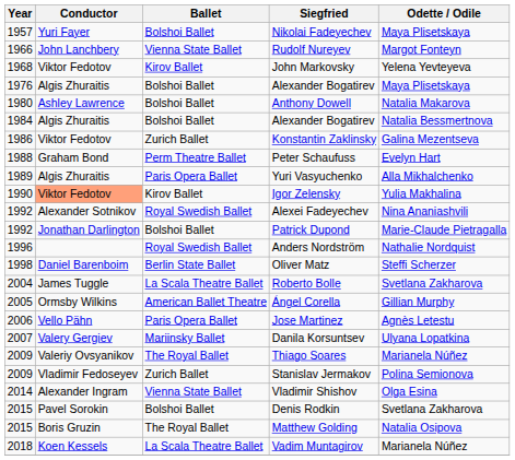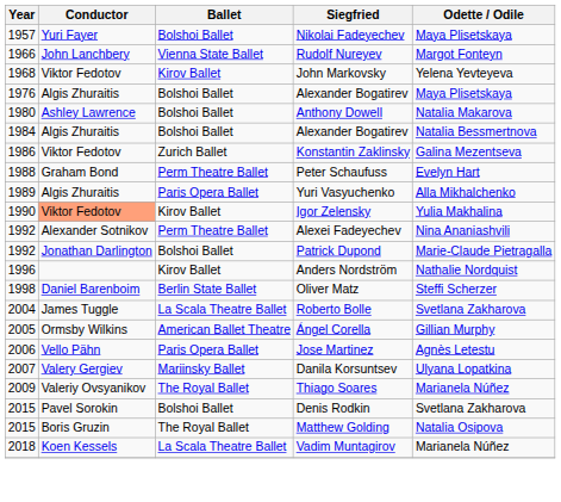 <table class="wikitable">
 <tr>
 <th>Year</th>
 <th>Conductor</th>
 <th>Ballet</th>
 <th>Siegfried</th>
 <th>Odette / Odile</th>
 </tr>
 <tr>
 <td>1957</td>
 <td><a href='#'>Yuri Fayer</a></td>
 <td><a href='#'>Bolshoi Ballet</a></td>
 <td><a href='#'>Nikolai Fadeyechev</a></td>
 <td><a href='#'>Maya Plisetskaya</a></td>
 </tr>
 <tr>
 <td>1966</td>
 <td><a href='#'>John Lanchbery</a></td>
 <td><a href='#'>Vienna State Ballet</a></td>
 <td><a href='#'>Rudolf Nureyev</a></td>
 <td><a href='#'>Margot Fonteyn</a></td>
 </tr>
 <tr>
 <td>1968</td>
 <td>Viktor Fedotov</td>
 <td><a href='#'>Kirov Ballet</a></td>
 <td>John Markovsky</td>
 <td>Yelena Yevteyeva</td>
 </tr>
 <tr>
 <td>1976</td>
 <td>Algis Zhuraitis</td>
 <td>Bolshoi Ballet</td>
 <td>Alexander Bogatirev</td>
 <td><a href='#'>Maya Plisetskaya</a></td>
 </tr>
 <tr>
 <td>1980</td>
 <td><a href='#'>Ashley Lawrence</a></td>
 <td>Bolshoi Ballet</td>
 <td><a href='#'>Anthony Dowell</a></td>
 <td><a href='#'>Natalia Makarova</a></td>
 </tr>
 <tr>
 <td>1984</td>
 <td>Algis Zhuraitis</td>
 <td>Bolshoi Ballet</td>
 <td>Alexander Bogatirev</td>
 <td><a href='#'>Natalia Bessmertnova</a></td>
 </tr>
 <tr>
 <td>1986</td>
 <td>Viktor Fedotov</td>
 <td>Zurich Ballet</td>
 <td><a href='#'>Konstantin Zaklinsky</a></td>
 <td><a href='#'>Galina Mezentseva</a></td>
 </tr>
 <tr>
 <td>1988</td>
 <td>Graham Bond</td>
 <td><a href='#'>Perm Theatre Ballet</a></td>
 <td>Peter Schaufuss</td>
 <td><a href='#'>Evelyn Hart</a></td>
 </tr>
 <tr>
 <td>1989</td>
 <td>Algis Zhuraitis</td>
 <td><a href='#'>Paris Opera Ballet</a></td>
 <td>Yuri Vasyuchenko</td>
 <td><a href='#'>Alla Mikhalchenko</a></td>
 </tr>
 <tr>
 <td>1990</td>
 <td style="background: lightsalmon;">Viktor Fedotov</td>
 <td>Kirov Ballet</td>
 <td><a href='#'>Igor Zelensky</a></td>
 <td><a href='#'>Yulia Makhalina</a></td>
 </tr>
 <tr>
 <td>1992</td>
 <td>Alexander Sotnikov</td>
-<td><a href='#'>Royal Swedish Ballet</a></td>
+<td><a href='#'>Perm Theatre Ballet</a></td>
 <td>Alexei Fadeyechev</td>
 <td><a href='#'>Nina Ananiashvili</a></td>
 </tr>
 <tr>
 <td>1992</td>
 <td><a href='#'>Jonathan Darlington</a></td>
 <td>Bolshoi Ballet</td>
 <td><a href='#'>Patrick Dupond</a></td>
 <td><a href='#'>Marie-Claude Pietragalla</a></td>
 </tr>
 <tr>
 <td>1996</td>
 <td></td>
-<td><a href='#'>Royal Swedish Ballet</a></td>
+<td>Kirov Ballet</td>
 <td>Anders Nordström</td>
 <td><a href='#'>Nathalie Nordquist</a></td>
 </tr>
 <tr>
 <td>1998</td>
 <td><a href='#'>Daniel Barenboim</a></td>
 <td><a href='#'>Berlin State Ballet</a></td>
 <td>Oliver Matz</td>
 <td><a href='#'>Steffi Scherzer</a></td>
 </tr>
 <tr>
 <td>2004</td>
 <td>James Tuggle</td>
 <td><a href='#'>La Scala Theatre Ballet</a></td>
 <td><a href='#'>Roberto Bolle</a></td>
 <td><a href='#'>Svetlana Zakharova</a></td>
 </tr>
 <tr>
 <td>2005</td>
 <td>Ormsby Wilkins</td>
 <td><a href='#'>American Ballet Theatre</a></td>
 <td><a href='#'>Ángel Corella</a></td>
 <td><a href='#'>Gillian Murphy</a></td>
 </tr>
 <tr>
 <td>2006</td>
 <td><a href='#'>Vello Pähn</a></td>
 <td><a href='#'>Paris Opera Ballet</a></td>
 <td><a href='#'>Jose Martinez</a></td>
 <td><a href='#'>Agnès Letestu</a></td>
 </tr>
 <tr>
 <td>2007</td>
 <td><a href='#'>Valery Gergiev</a></td>
 <td><a href='#'>Mariinsky Ballet</a></td>
 <td>Danila Korsuntsev</td>
 <td><a href='#'>Ulyana Lopatkina</a></td>
 </tr>
 <tr>
 <td>2009</td>
 <td>Valeriy Ovsyanikov</td>
 <td><a href='#'>The Royal Ballet</a></td>
 <td><a href='#'>Thiago Soares</a></td>
 <td><a href='#'>Marianela Núñez</a></td>
 </tr>
 <tr>
-<td>2009</td>
-<td>Vladimir Fedoseyev</td>
-<td>Zurich Ballet</td>
-<td>Stanislav Jermakov</td>
-<td><a href='#'>Polina Semionova</a></td>
-</tr>
-<tr>
-<td>2014</td>
-<td>Alexander Ingram</td>
-<td><a href='#'>Vienna State Ballet</a></td>
-<td>Vladimir Shishov</td>
-<td><a href='#'>Olga Esina</a></td>
-</tr>
-<tr>
 <td>2015</td>
 <td>Pavel Sorokin</td>
 <td>Bolshoi Ballet</td>
 <td>Denis Rodkin</td>
 <td>Svetlana Zakharova</td>
 </tr>
 <tr>
 <td>2015</td>
 <td>Boris Gruzin</td>
 <td>The Royal Ballet</td>
 <td><a href='#'>Matthew Golding</a></td>
 <td><a href='#'>Natalia Osipova</a></td>
 </tr>
 <tr>
 <td>2018</td>
 <td><a href='#'>Koen Kessels</a></td>
 <td><a href='#'>La Scala Theatre Ballet</a></td>
 <td><a href='#'>Vadim Muntagirov</a></td>
 <td>Marianela Núñez</td>
 </tr>
 <tr>
 </tr>
 </table>
